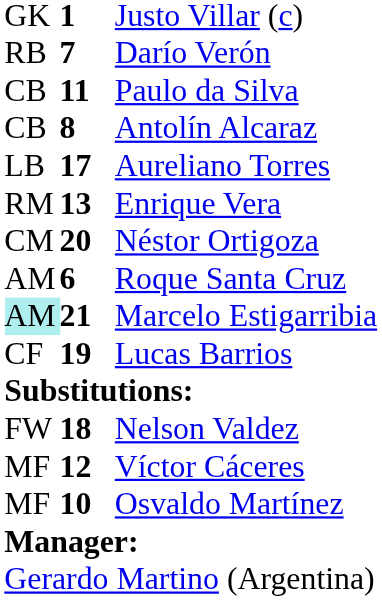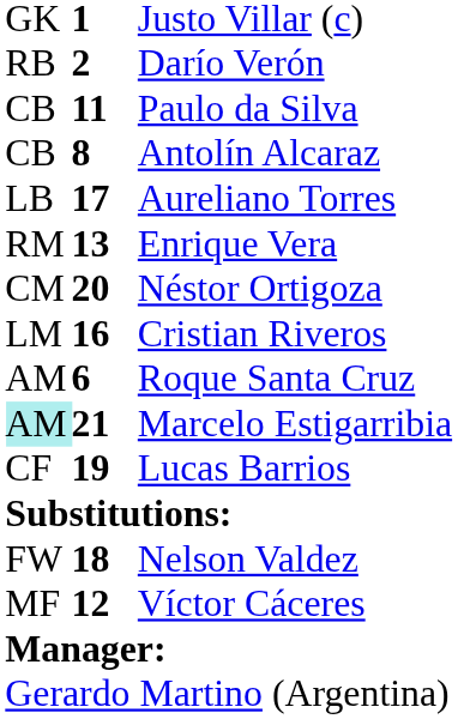 <table style="font-size: 90%" cellspacing="0" cellpadding="0" align="center">
 <tr>
 <th width=25></th>
 <th width=25></th>
 </tr>
 <tr>
 <td>GK</td>
 <td><strong>1</strong></td>
 <td><a href='#'>Justo Villar</a> (<a href='#'>c</a>)</td>
 </tr>
 <tr>
 <td>RB</td>
-<td><strong>7</strong></td>
+<td><strong>2</strong></td>
 <td><a href='#'>Darío Verón</a></td>
 </tr>
 <tr>
 <td>CB</td>
 <td><strong>11</strong></td>
 <td><a href='#'>Paulo da Silva</a></td>
 </tr>
 <tr>
 <td>CB</td>
 <td><strong>8</strong></td>
 <td><a href='#'>Antolín Alcaraz</a></td>
 </tr>
 <tr>
 <td>LB</td>
 <td><strong>17</strong></td>
 <td><a href='#'>Aureliano Torres</a></td>
 </tr>
 <tr>
 <td>RM</td>
 <td><strong>13</strong></td>
 <td><a href='#'>Enrique Vera</a></td>
 </tr>
 <tr>
 <td>CM</td>
 <td><strong>20</strong></td>
 <td><a href='#'>Néstor Ortigoza</a></td>
+</tr>
+<tr>
+<td>LM</td>
+<td><strong>16</strong></td>
+<td><a href='#'>Cristian Riveros</a></td>
+<td></td>
+<td></td>
 </tr>
 <tr>
 <td>AM</td>
 <td><strong>6</strong></td>
 <td><a href='#'>Roque Santa Cruz</a></td>
 </tr>
 <tr>
 <td style="background: paleturquoise;">AM</td>
 <td><strong>21</strong></td>
 <td><a href='#'>Marcelo Estigarribia</a></td>
 <td></td>
 <td></td>
 </tr>
 <tr>
 <td>CF</td>
 <td><strong>19</strong></td>
 <td><a href='#'>Lucas Barrios</a></td>
 <td></td>
 <td></td>
 </tr>
 <tr>
 <td colspan=3><strong>Substitutions:</strong></td>
 </tr>
 <tr>
 <td>FW</td>
 <td><strong>18</strong></td>
 <td><a href='#'>Nelson Valdez</a></td>
 <td></td>
 <td></td>
 </tr>
 <tr>
 <td>MF</td>
 <td><strong>12</strong></td>
 <td><a href='#'>Víctor Cáceres</a></td>
 <td></td>
 <td></td>
 </tr>
 <tr>
-<td>MF</td>
-<td><strong>10</strong></td>
-<td><a href='#'>Osvaldo Martínez</a></td>
-<td></td>
-<td></td>
-</tr>
-<tr>
 <td colspan=3><strong>Manager:</strong></td>
 </tr>
 <tr>
 <td colspan=3><a href='#'>Gerardo Martino</a> (Argentina)</td>
 </tr>
 </table>
